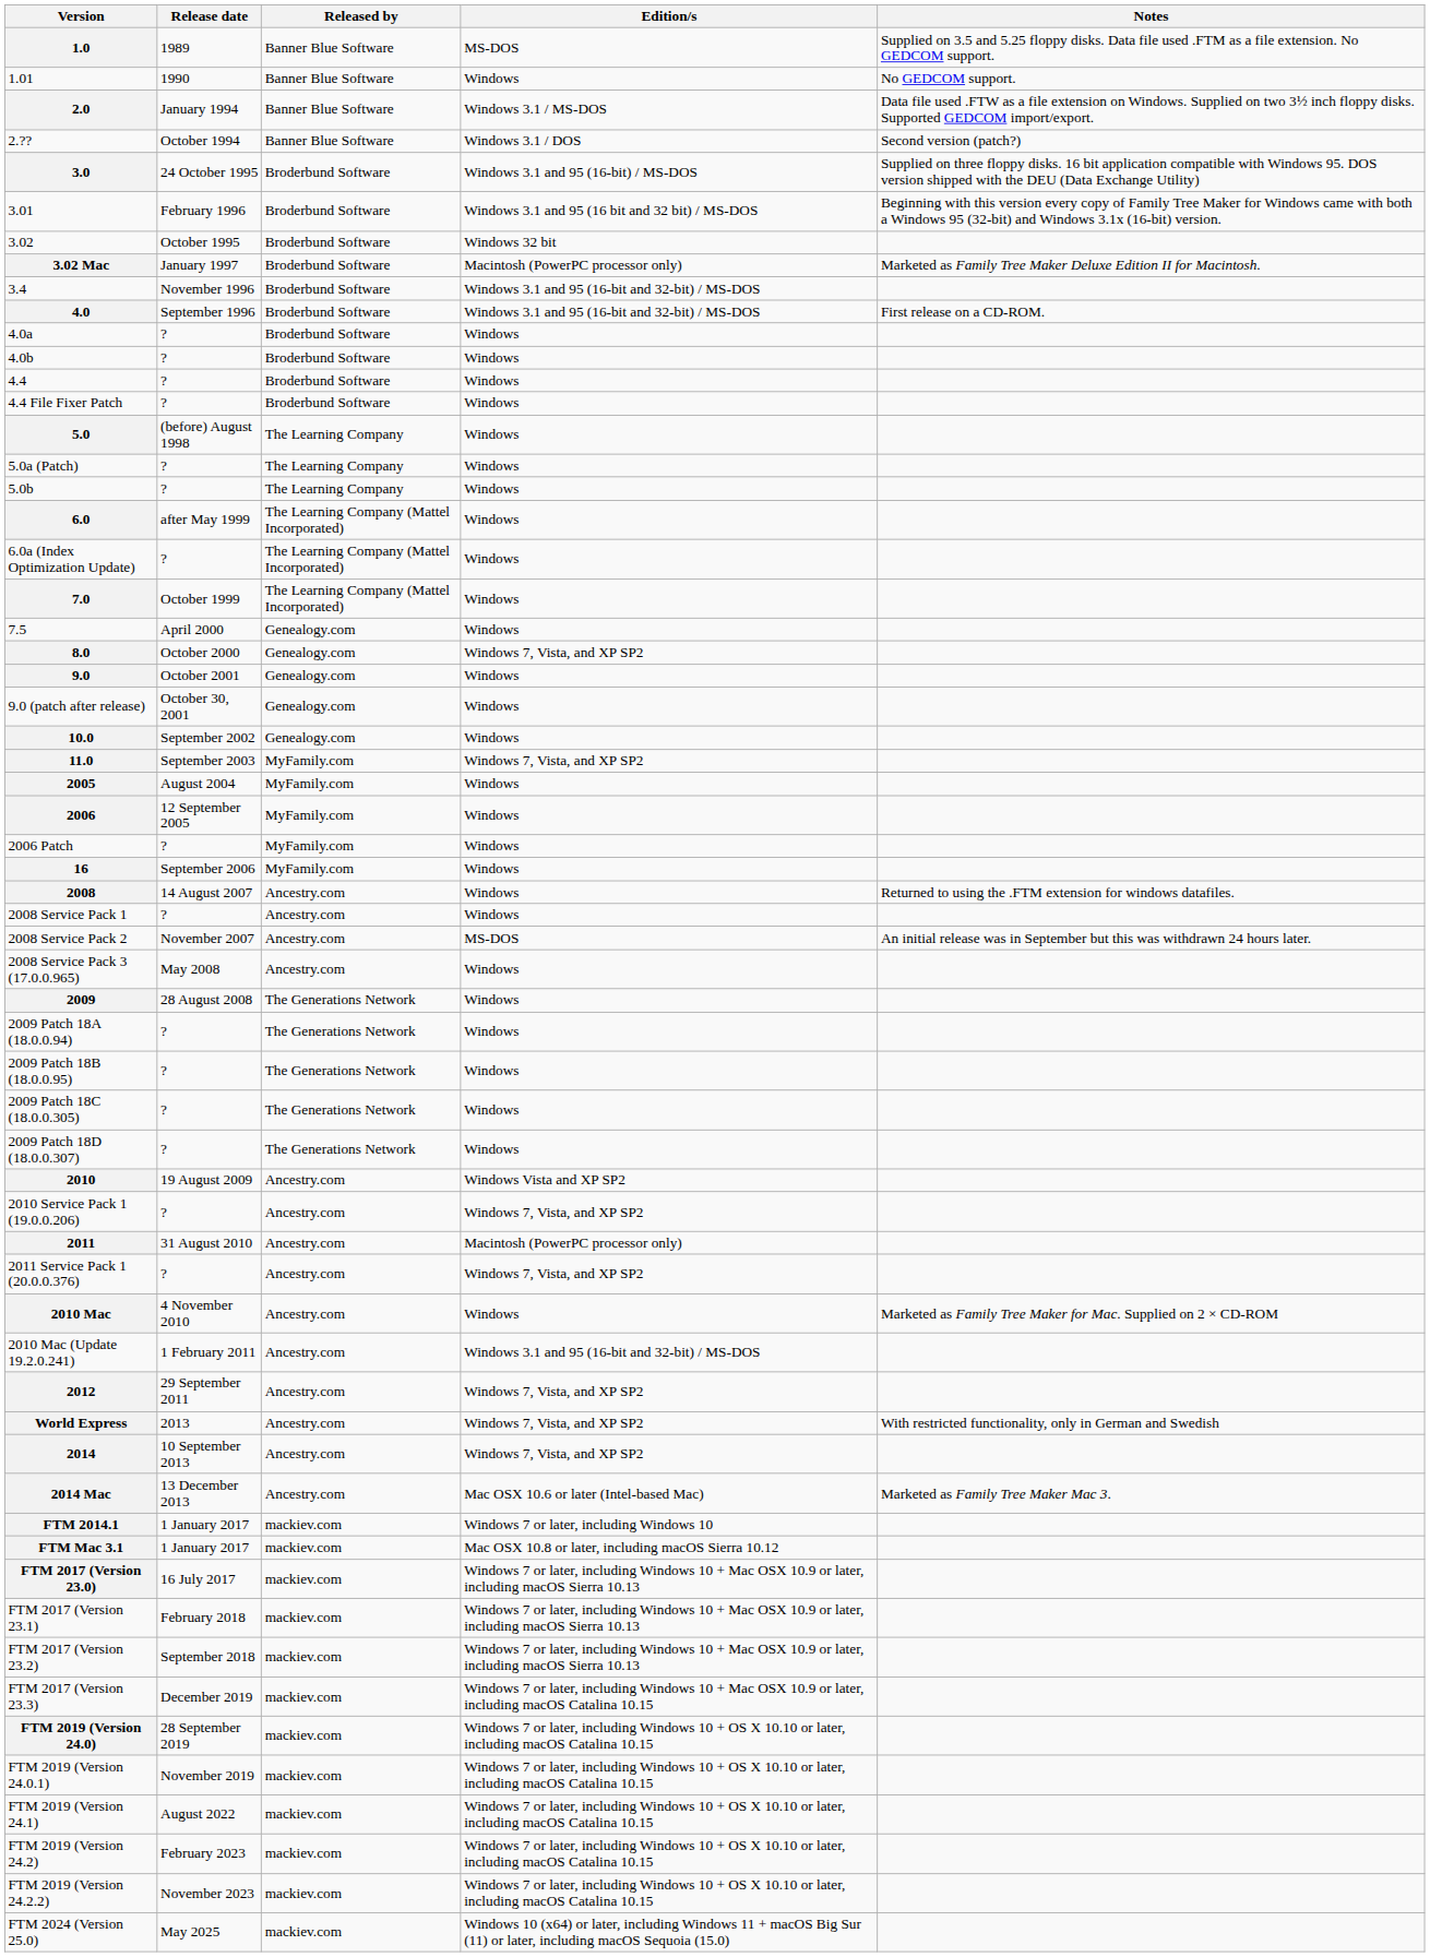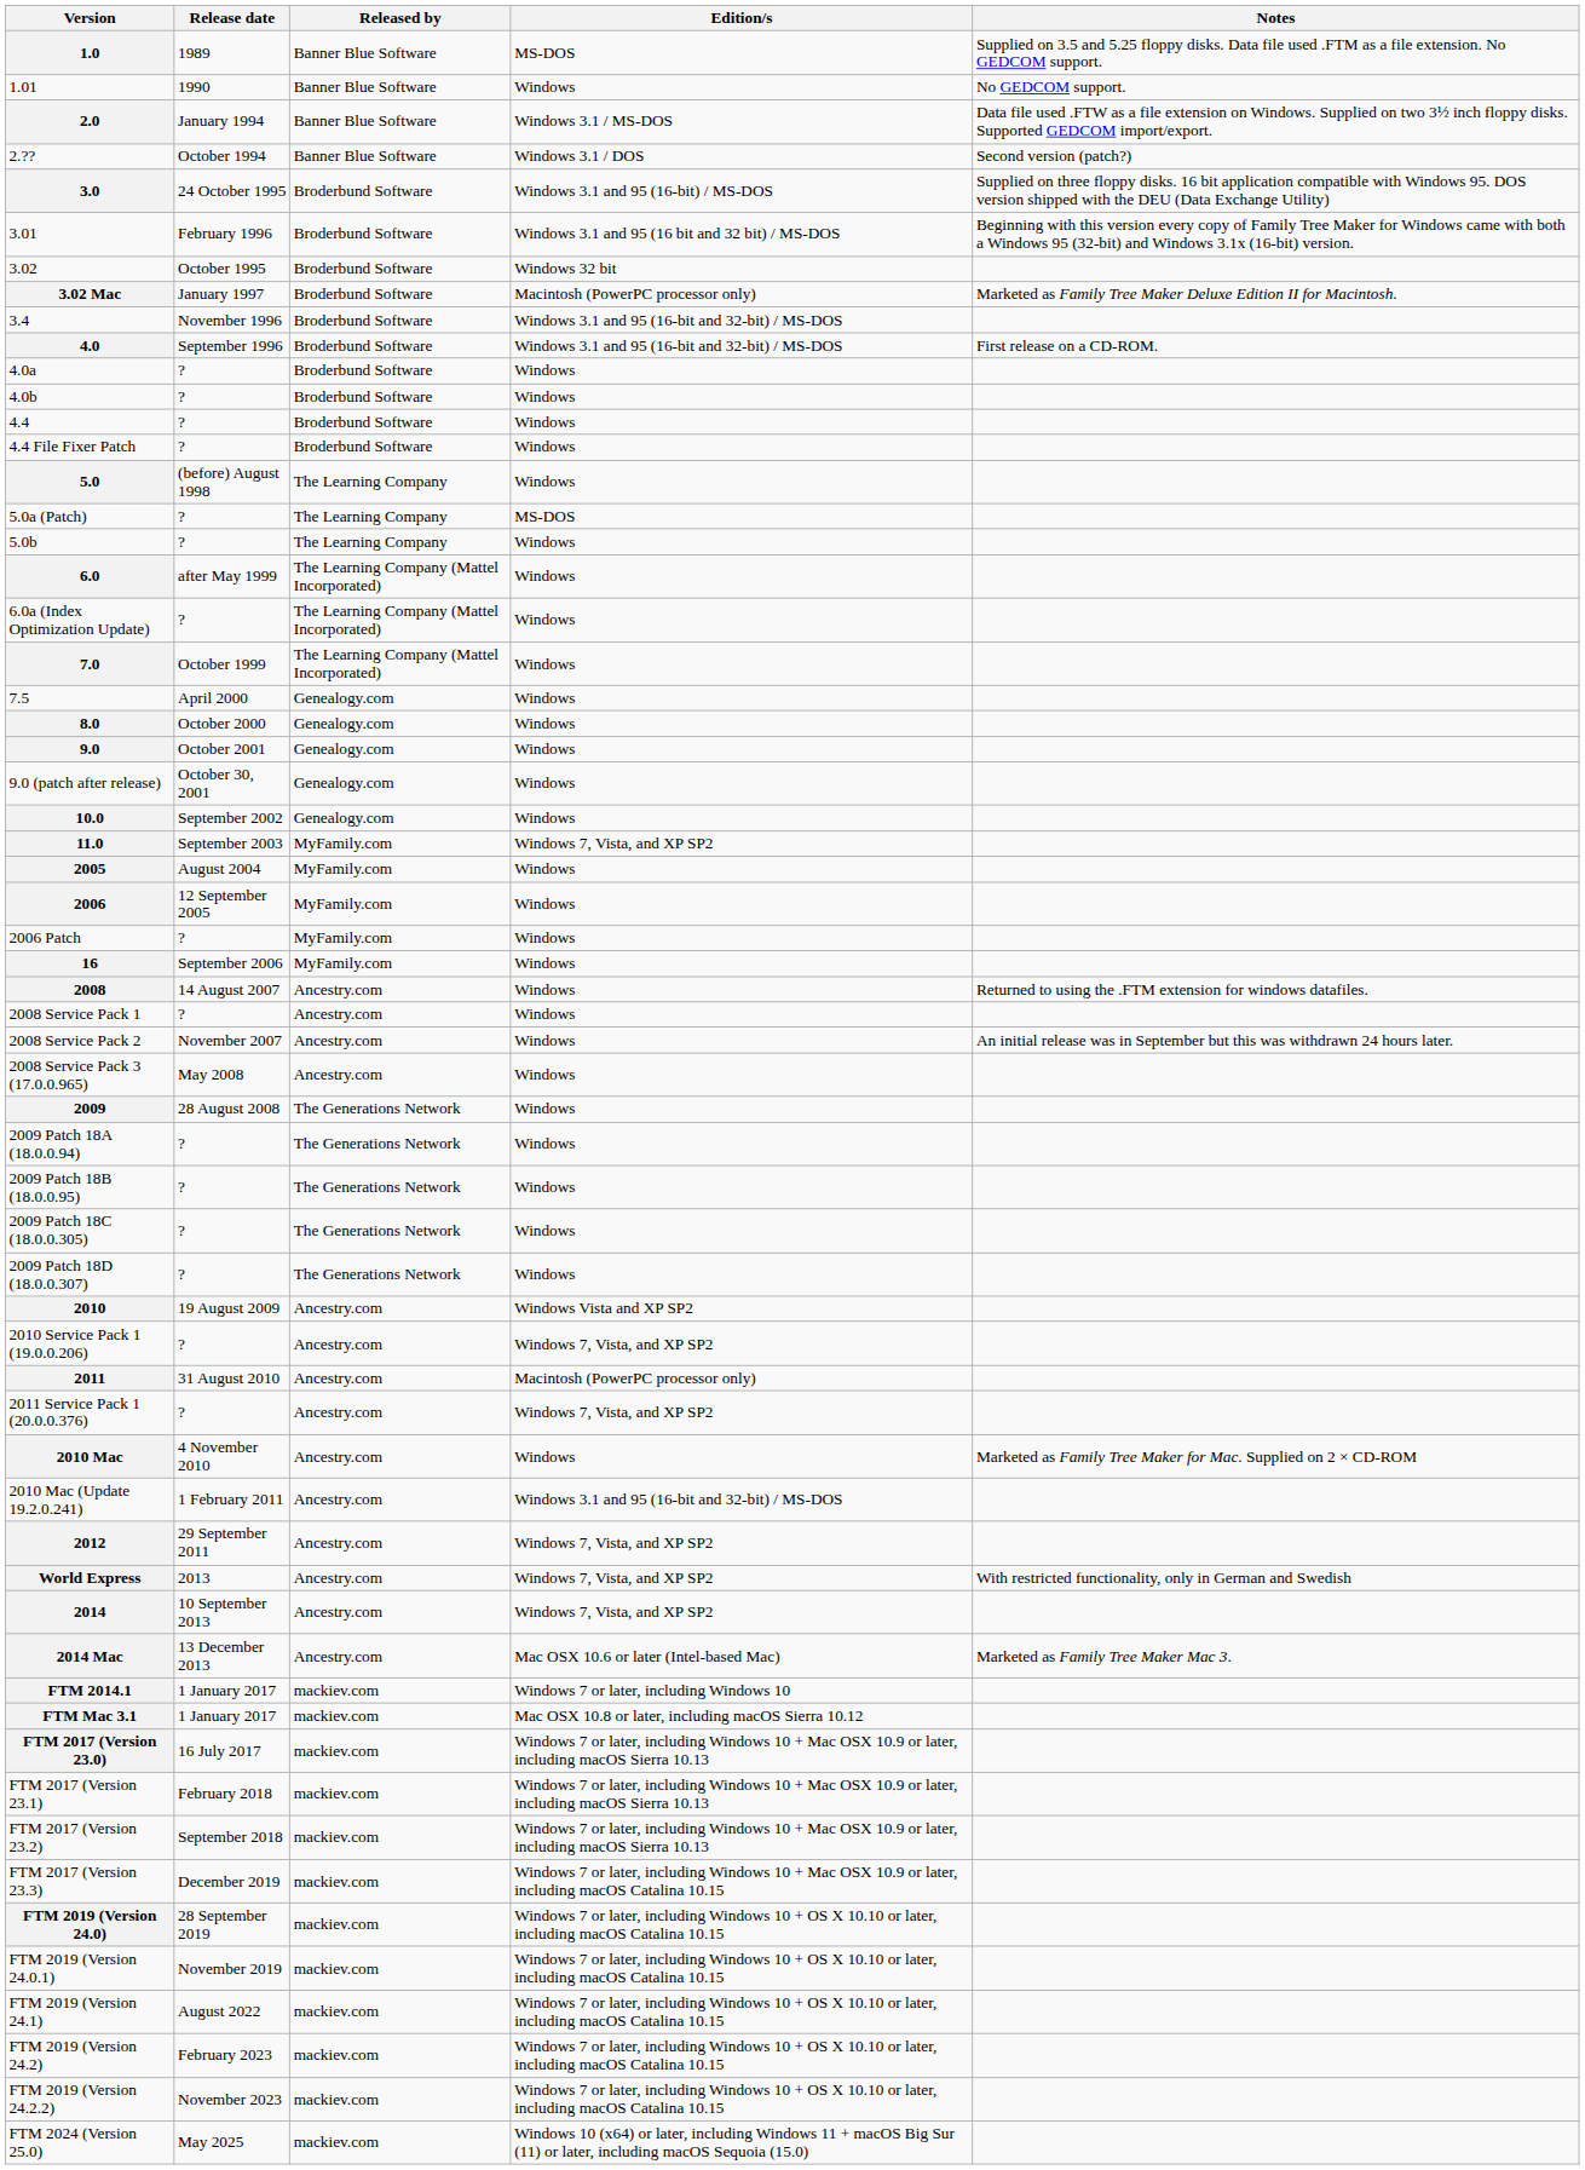 <table class="wikitable">
 <tr>
 <th>Version</th>
 <th>Release date</th>
 <th>Released by</th>
 <th>Edition/s</th>
 <th>Notes</th>
 </tr>
 <tr>
 <th>1.0</th>
 <td>1989</td>
 <td>Banner Blue Software</td>
 <td>MS-DOS</td>
 <td>Supplied on 3.5 and 5.25 floppy disks. Data file used .FTM as a file extension. No <a href='#'>GEDCOM</a> support.</td>
 </tr>
 <tr>
 <td>1.01</td>
 <td>1990</td>
 <td>Banner Blue Software</td>
 <td>Windows</td>
 <td>No <a href='#'>GEDCOM</a> support.</td>
 </tr>
 <tr>
 <th>2.0</th>
 <td>January 1994</td>
 <td>Banner Blue Software</td>
 <td>Windows 3.1 / MS-DOS</td>
 <td>Data file used .FTW as a file extension on Windows. Supplied on two 3½ inch floppy disks. Supported <a href='#'>GEDCOM</a> import/export.</td>
 </tr>
 <tr>
 <td>2.??</td>
 <td>October 1994</td>
 <td>Banner Blue Software</td>
 <td>Windows 3.1 / DOS</td>
 <td>Second version (patch?)</td>
 </tr>
 <tr>
 <th>3.0</th>
 <td>24 October 1995</td>
 <td>Broderbund Software</td>
 <td>Windows 3.1 and 95 (16-bit) / MS-DOS</td>
 <td>Supplied on three floppy disks. 16 bit application compatible with Windows 95. DOS version shipped with the DEU (Data Exchange Utility)</td>
 </tr>
 <tr>
 <td>3.01</td>
 <td>February 1996</td>
 <td>Broderbund Software</td>
 <td>Windows 3.1 and 95 (16 bit and 32 bit) / MS-DOS</td>
 <td>Beginning with this version every copy of Family Tree Maker for Windows came with both a Windows 95 (32-bit) and Windows 3.1x (16-bit) version.</td>
 </tr>
 <tr>
 <td>3.02</td>
 <td>October 1995</td>
 <td>Broderbund Software</td>
 <td>Windows 32 bit</td>
 <td></td>
 </tr>
 <tr>
 <th>3.02 Mac</th>
 <td>January 1997</td>
 <td>Broderbund Software</td>
 <td>Macintosh (PowerPC processor only)</td>
 <td>Marketed as <em>Family Tree Maker Deluxe Edition II for Macintosh</em>.</td>
 </tr>
 <tr>
 <td>3.4</td>
 <td>November 1996</td>
 <td>Broderbund Software</td>
 <td>Windows 3.1 and 95 (16-bit and 32-bit) / MS-DOS</td>
 <td></td>
 </tr>
 <tr>
 <th>4.0</th>
 <td>September 1996</td>
 <td>Broderbund Software</td>
 <td>Windows 3.1 and 95 (16-bit and 32-bit) / MS-DOS</td>
 <td>First release on a CD-ROM.</td>
 </tr>
 <tr>
 <td>4.0a</td>
 <td>?</td>
 <td>Broderbund Software</td>
 <td>Windows</td>
 <td></td>
 </tr>
 <tr>
 <td>4.0b</td>
 <td>?</td>
 <td>Broderbund Software</td>
 <td>Windows</td>
 <td></td>
 </tr>
 <tr>
 <td>4.4</td>
 <td>?</td>
 <td>Broderbund Software</td>
 <td>Windows</td>
 <td></td>
 </tr>
 <tr>
 <td>4.4 File Fixer Patch</td>
 <td>?</td>
 <td>Broderbund Software</td>
 <td>Windows</td>
 <td></td>
 </tr>
 <tr>
 <th>5.0</th>
 <td>(before) August 1998</td>
 <td>The Learning Company</td>
 <td>Windows</td>
 <td></td>
 </tr>
 <tr>
 <td>5.0a (Patch)</td>
 <td>?</td>
 <td>The Learning Company</td>
-<td>Windows</td>
+<td>MS-DOS</td>
 <td></td>
 </tr>
 <tr>
 <td>5.0b</td>
 <td>?</td>
 <td>The Learning Company</td>
 <td>Windows</td>
 <td></td>
 </tr>
 <tr>
 <th>6.0</th>
 <td>after May 1999</td>
 <td>The Learning Company (Mattel Incorporated)</td>
 <td>Windows</td>
 <td></td>
 </tr>
 <tr>
 <td>6.0a (Index Optimization Update)</td>
 <td>?</td>
 <td>The Learning Company (Mattel Incorporated)</td>
 <td>Windows</td>
 <td></td>
 </tr>
 <tr>
 <th>7.0</th>
 <td>October 1999</td>
 <td>The Learning Company (Mattel Incorporated)</td>
 <td>Windows</td>
 <td></td>
 </tr>
 <tr>
 <td>7.5</td>
 <td>April 2000</td>
 <td>Genealogy.com</td>
 <td>Windows</td>
 <td></td>
 </tr>
 <tr>
 <th>8.0</th>
 <td>October 2000</td>
 <td>Genealogy.com</td>
-<td>Windows 7, Vista, and XP SP2</td>
+<td>Windows</td>
 <td> </td>
 </tr>
 <tr>
 <th>9.0</th>
 <td>October 2001</td>
 <td>Genealogy.com</td>
 <td>Windows</td>
 <td> </td>
 </tr>
 <tr>
 <td>9.0 (patch after release)</td>
 <td>October 30, 2001</td>
 <td>Genealogy.com</td>
 <td>Windows</td>
 <td></td>
 </tr>
 <tr>
 <th>10.0</th>
 <td>September 2002</td>
 <td>Genealogy.com</td>
 <td>Windows</td>
 <td></td>
 </tr>
 <tr>
 <th>11.0</th>
 <td>September 2003</td>
 <td>MyFamily.com</td>
 <td>Windows 7, Vista, and XP SP2</td>
 <td></td>
 </tr>
 <tr>
 <th>2005</th>
 <td>August 2004</td>
 <td>MyFamily.com</td>
 <td>Windows</td>
 <td></td>
 </tr>
 <tr>
 <th>2006</th>
 <td>12 September 2005</td>
 <td>MyFamily.com</td>
 <td>Windows</td>
 <td></td>
 </tr>
 <tr>
 <td>2006 Patch</td>
 <td>?</td>
 <td>MyFamily.com</td>
 <td>Windows</td>
 <td></td>
 </tr>
 <tr>
 <th>16</th>
 <td>September 2006</td>
 <td>MyFamily.com</td>
 <td>Windows</td>
 <td></td>
 </tr>
 <tr>
 <th>2008</th>
 <td>14 August 2007</td>
 <td>Ancestry.com</td>
 <td>Windows</td>
 <td>Returned to using the .FTM extension for windows datafiles.</td>
 </tr>
 <tr>
 <td>2008 Service Pack 1</td>
 <td>?</td>
 <td>Ancestry.com</td>
 <td>Windows</td>
 <td></td>
 </tr>
 <tr>
 <td>2008 Service Pack 2</td>
 <td>November 2007</td>
 <td>Ancestry.com</td>
-<td>MS-DOS</td>
+<td>Windows</td>
 <td>An initial release was in September but this was withdrawn 24 hours later.</td>
 </tr>
 <tr>
 <td>2008 Service Pack 3 (17.0.0.965)</td>
 <td>May 2008</td>
 <td>Ancestry.com</td>
 <td>Windows</td>
 <td></td>
 </tr>
 <tr>
 <th>2009</th>
 <td>28 August 2008</td>
 <td>The Generations Network</td>
 <td>Windows</td>
 <td></td>
 </tr>
 <tr>
 <td>2009 Patch 18A (18.0.0.94)</td>
 <td>?</td>
 <td>The Generations Network</td>
 <td>Windows</td>
 <td></td>
 </tr>
 <tr>
 <td>2009 Patch 18B (18.0.0.95)</td>
 <td>?</td>
 <td>The Generations Network</td>
 <td>Windows</td>
 <td></td>
 </tr>
 <tr>
 <td>2009 Patch 18C (18.0.0.305)</td>
 <td>?</td>
 <td>The Generations Network</td>
 <td>Windows</td>
 <td></td>
 </tr>
 <tr>
 <td>2009 Patch 18D (18.0.0.307)</td>
 <td>?</td>
 <td>The Generations Network</td>
 <td>Windows</td>
 <td></td>
 </tr>
 <tr>
 <th>2010</th>
 <td>19 August 2009</td>
 <td>Ancestry.com</td>
 <td>Windows Vista and XP SP2</td>
 <td></td>
 </tr>
 <tr>
 <td>2010 Service Pack 1 (19.0.0.206)</td>
 <td>?</td>
 <td>Ancestry.com</td>
 <td>Windows 7, Vista, and XP SP2</td>
 <td></td>
 </tr>
 <tr>
 <th>2011</th>
 <td>31 August 2010</td>
 <td>Ancestry.com</td>
 <td>Macintosh (PowerPC processor only)</td>
 <td></td>
 </tr>
 <tr>
 <td>2011 Service Pack 1 (20.0.0.376)</td>
 <td>?</td>
 <td>Ancestry.com</td>
 <td>Windows 7, Vista, and XP SP2</td>
 <td></td>
 </tr>
 <tr>
 <th>2010 Mac</th>
 <td>4 November 2010</td>
 <td>Ancestry.com</td>
 <td>Windows</td>
 <td>Marketed as <em>Family Tree Maker for Mac</em>. Supplied on 2 × CD-ROM</td>
 </tr>
 <tr>
 <td>2010 Mac (Update 19.2.0.241)</td>
 <td>1 February 2011</td>
 <td>Ancestry.com</td>
 <td>Windows 3.1 and 95 (16-bit and 32-bit) / MS-DOS</td>
 <td></td>
 </tr>
 <tr>
 <th>2012</th>
 <td>29 September 2011</td>
 <td>Ancestry.com</td>
 <td>Windows 7, Vista, and XP SP2</td>
 <td></td>
 </tr>
 <tr>
 <th>World Express</th>
 <td>2013</td>
 <td>Ancestry.com</td>
 <td>Windows 7, Vista, and XP SP2</td>
 <td>With restricted functionality, only in German and Swedish</td>
 </tr>
 <tr>
 <th>2014</th>
 <td>10 September 2013</td>
 <td>Ancestry.com</td>
 <td>Windows 7, Vista, and XP SP2</td>
 <td></td>
 </tr>
 <tr>
 <th>2014 Mac</th>
 <td>13 December 2013</td>
 <td>Ancestry.com</td>
 <td>Mac OSX 10.6 or later (Intel-based Mac)</td>
 <td>Marketed as <em>Family Tree Maker Mac 3</em>.</td>
 </tr>
 <tr>
 <th>FTM 2014.1</th>
 <td>1 January 2017</td>
 <td>mackiev.com</td>
 <td>Windows 7 or later, including Windows 10</td>
 <td></td>
 </tr>
 <tr>
 <th>FTM Mac 3.1</th>
 <td>1 January 2017</td>
 <td>mackiev.com</td>
 <td>Mac OSX 10.8 or later, including macOS Sierra 10.12</td>
 <td></td>
 </tr>
 <tr>
 <th>FTM 2017 (Version 23.0)</th>
 <td>16 July 2017</td>
 <td>mackiev.com</td>
 <td>Windows 7 or later, including Windows 10 + Mac OSX 10.9 or later, including macOS Sierra 10.13</td>
 <td></td>
 </tr>
 <tr>
 <td>FTM 2017 (Version 23.1)</td>
 <td>February 2018</td>
 <td>mackiev.com</td>
 <td>Windows 7 or later, including Windows 10 + Mac OSX 10.9 or later, including macOS Sierra 10.13</td>
 <td></td>
 </tr>
 <tr>
 <td>FTM 2017 (Version 23.2)</td>
 <td>September 2018</td>
 <td>mackiev.com</td>
 <td>Windows 7 or later, including Windows 10 + Mac OSX 10.9 or later, including macOS Sierra 10.13</td>
 <td></td>
 </tr>
 <tr>
 <td>FTM 2017 (Version 23.3)</td>
 <td>December 2019</td>
 <td>mackiev.com</td>
 <td>Windows 7 or later, including Windows 10 + Mac OSX 10.9 or later, including macOS Catalina 10.15</td>
 <td></td>
 </tr>
 <tr>
 <th>FTM 2019 (Version 24.0)</th>
 <td>28 September 2019</td>
 <td>mackiev.com</td>
 <td>Windows 7 or later, including Windows 10 + OS X 10.10 or later, including macOS Catalina 10.15</td>
 <td></td>
 </tr>
 <tr>
 <td>FTM 2019 (Version 24.0.1)</td>
 <td>November 2019</td>
 <td>mackiev.com</td>
 <td>Windows 7 or later, including Windows 10 + OS X 10.10 or later, including macOS Catalina 10.15</td>
 <td></td>
 </tr>
 <tr>
 <td>FTM 2019 (Version 24.1)</td>
 <td>August 2022</td>
 <td>mackiev.com</td>
 <td>Windows 7 or later, including Windows 10 + OS X 10.10 or later, including macOS Catalina 10.15</td>
 <td></td>
 </tr>
 <tr>
 <td>FTM 2019 (Version 24.2)</td>
 <td>February 2023</td>
 <td>mackiev.com</td>
 <td>Windows 7 or later, including Windows 10 + OS X 10.10 or later, including macOS Catalina 10.15</td>
 <td></td>
 </tr>
 <tr>
 <td>FTM 2019 (Version 24.2.2)</td>
 <td>November 2023</td>
 <td>mackiev.com</td>
 <td>Windows 7 or later, including Windows 10 + OS X 10.10 or later, including macOS Catalina 10.15</td>
 <td></td>
 </tr>
 <tr>
 <td>FTM 2024 (Version 25.0)</td>
 <td>May 2025</td>
 <td>mackiev.com</td>
 <td>Windows 10 (x64) or later, including Windows 11 +  macOS Big Sur (11) or later, including macOS Sequoia (15.0)</td>
 <td></td>
 </tr>
 </table>
